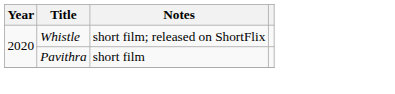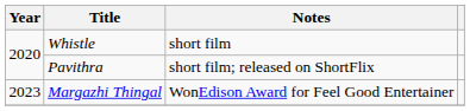 <table class="wikitable sortable">
 <tr>
 <th>Year</th>
 <th>Title</th>
 <th>Notes</th>
 <th class="unsortable"></th>
 </tr>
 <tr>
 <td rowspan="2">2020</td>
 <td><em>Whistle</em></td>
+<td>short film</td>
+<td></td>
+</tr>
+<tr>
+<td><em>Pavithra</em></td>
 <td>short film; released on ShortFlix</td>
 <td></td>
 </tr>
 <tr>
-<td><em>Pavithra</em></td>
-<td>short film</td>
+<td>2023</td>
+<td><em><a href='#'>Margazhi Thingal</a></em></td>
+<td>Won<a href='#'>Edison Award</a> for Feel Good Entertainer</td>
 <td></td>
 </tr>
 <tr>
 </tr>
 </table>
